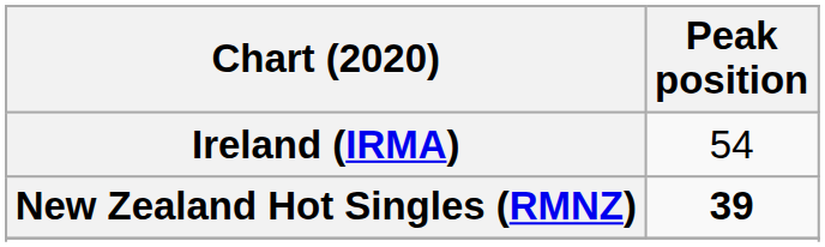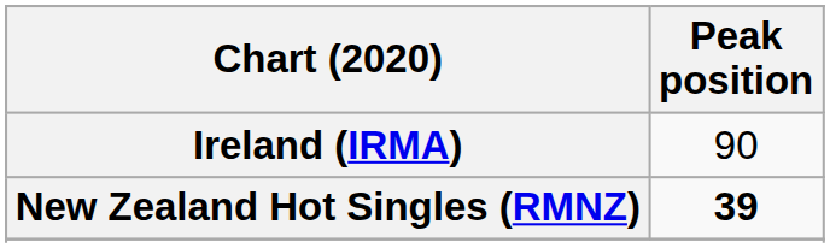 <table class="wikitable sortable plainrowheaders" style="text-align:center">
 <tr>
 <th scope="col">Chart (2020)</th>
 <th scope="col">Peak<br>position</th>
 </tr>
 <tr>
 <th scope="row">Ireland (<a href='#'>IRMA</a>)</th>
-<td>54</td>
+<td>90</td>
 </tr>
 <tr>
 <th scope="row">New Zealand Hot Singles (<a href='#'>RMNZ</a>)</th>
 <td><strong>39</strong></td>
 </tr>
 <tr>
 </tr>
 <tr>
 </tr>
 </table>
